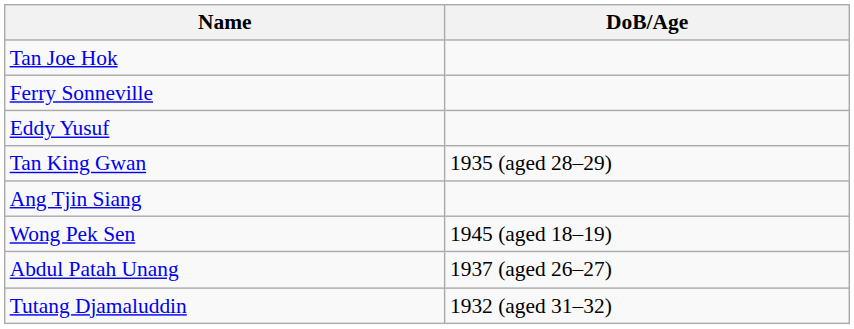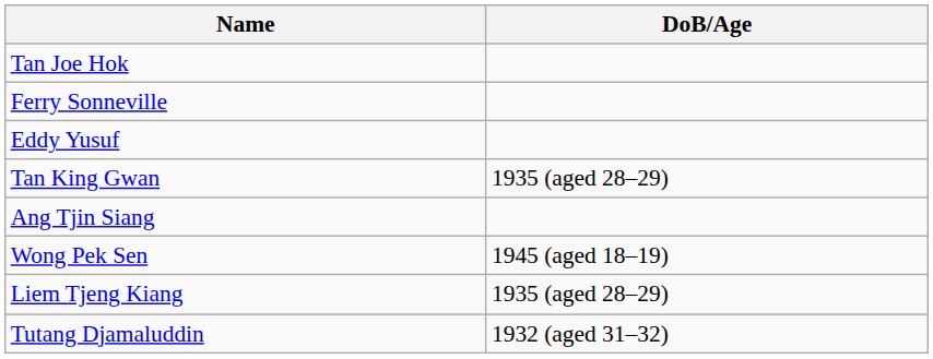 <table class="wikitable" style="width:600px; font-size:95%;">
 <tr>
 <th align="left">Name</th>
 <th align="left">DoB/Age</th>
 </tr>
 <tr>
 <td align="left"><a href='#'>Tan Joe Hok</a></td>
 <td align="left"></td>
 </tr>
 <tr>
 <td align="left"><a href='#'>Ferry Sonneville</a></td>
 <td align="left"></td>
 </tr>
 <tr>
 <td align="left"><a href='#'>Eddy Yusuf</a></td>
 <td align="left"></td>
 </tr>
 <tr>
 <td align="left"><a href='#'>Tan King Gwan</a></td>
 <td align="left">1935 (aged 28–29)</td>
 </tr>
 <tr>
 <td align="left"><a href='#'>Ang Tjin Siang</a></td>
 <td align="left"></td>
 </tr>
 <tr>
 <td align="left"><a href='#'>Wong Pek Sen</a></td>
 <td align="left">1945 (aged 18–19)</td>
 </tr>
 <tr>
-<td align="left"><a href='#'>Abdul Patah Unang</a></td>
-<td align="left">1937 (aged 26–27)</td>
+<td align="left"><a href='#'>Liem Tjeng Kiang</a></td>
+<td align="left">1935 (aged 28–29)</td>
 </tr>
 <tr>
 <td align="left"><a href='#'>Tutang Djamaluddin</a></td>
 <td align="left">1932 (aged 31–32)</td>
 </tr>
 </table>
